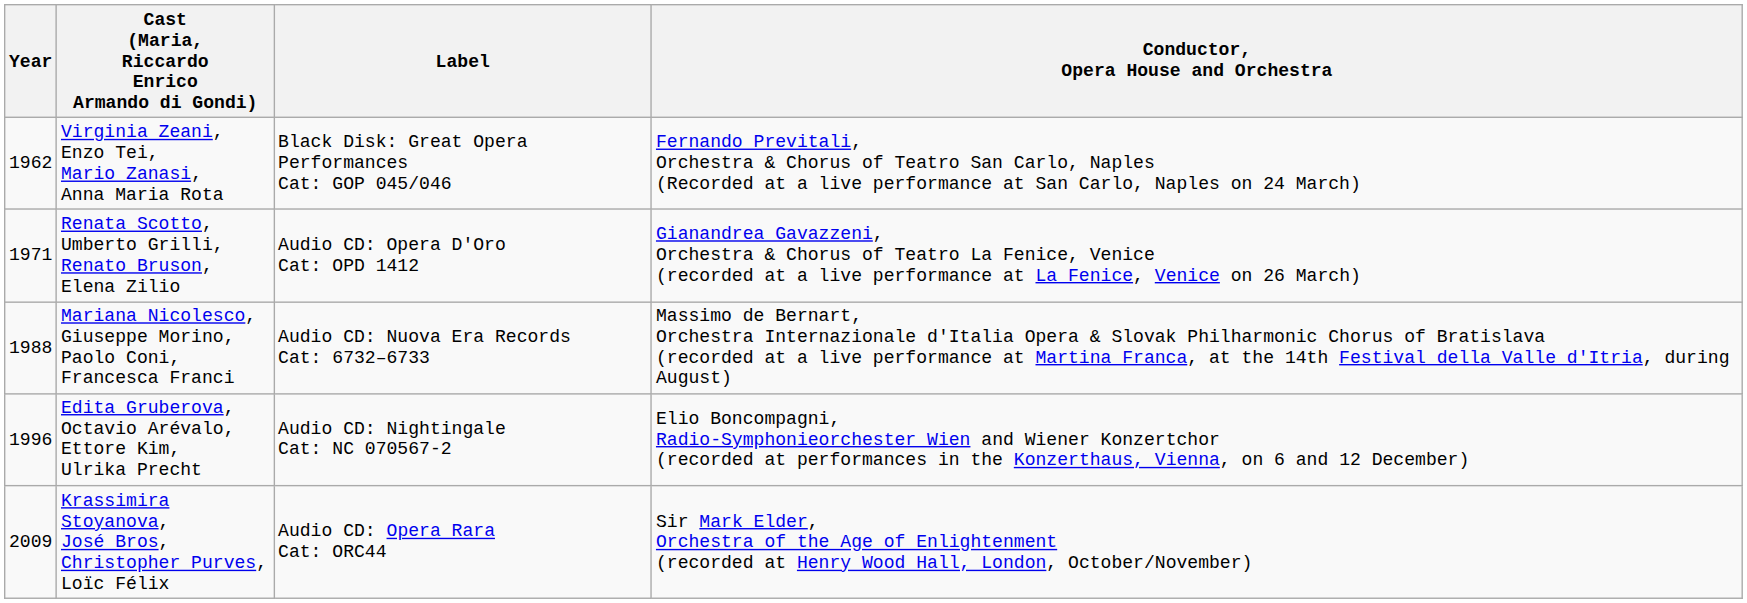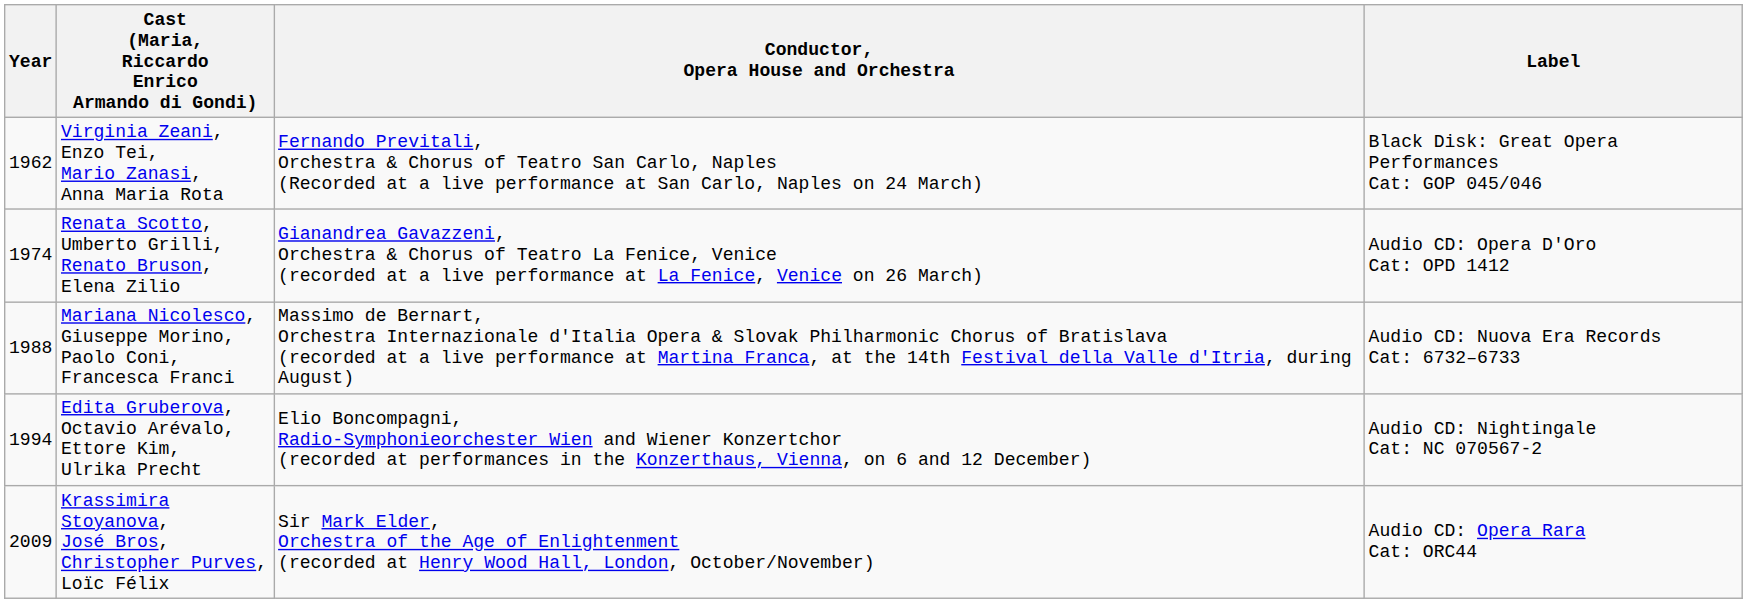 <table class="wikitable">
 <tr>
 <th>Year</th>
 <th width="150">Cast <br>(Maria,<br>Riccardo<br>Enrico<br>Armando di Gondi)</th>
+<th>Conductor,<br>Opera House and Orchestra</th>
 <th>Label</th>
-<th>Conductor,<br>Opera House and Orchestra</th>
 </tr>
 <tr>
 <td>1962</td>
 <td><a href='#'>Virginia Zeani</a>,<br>Enzo Tei,<br><a href='#'>Mario Zanasi</a>,<br>Anna Maria Rota</td>
+<td><a href='#'>Fernando Previtali</a>,<br>Orchestra & Chorus of Teatro San Carlo, Naples<br>(Recorded at a live performance at San Carlo, Naples on 24 March)</td>
 <td>Black Disk: Great Opera Performances<br>Cat:  GOP 045/046</td>
-<td><a href='#'>Fernando Previtali</a>,<br>Orchestra & Chorus of Teatro San Carlo, Naples<br>(Recorded at a live performance at San Carlo, Naples on 24 March)</td>
 </tr>
 <tr>
-<td>1971</td>
+<td>1974</td>
 <td><a href='#'>Renata Scotto</a>,<br>Umberto Grilli,<br><a href='#'>Renato Bruson</a>,<br>Elena Zilio</td>
+<td><a href='#'>Gianandrea Gavazzeni</a>,<br>Orchestra & Chorus of Teatro La Fenice, Venice<br>(recorded at a live performance at <a href='#'>La Fenice</a>, <a href='#'>Venice</a> on 26 March)</td>
 <td>Audio CD: Opera D'Oro<br>Cat:  OPD 1412</td>
-<td><a href='#'>Gianandrea Gavazzeni</a>,<br>Orchestra & Chorus of Teatro La Fenice, Venice<br>(recorded at a live performance at <a href='#'>La Fenice</a>, <a href='#'>Venice</a> on 26 March)</td>
 </tr>
 <tr>
 <td>1988</td>
 <td><a href='#'>Mariana Nicolesco</a>,<br>Giuseppe Morino,<br>Paolo Coni,<br>Francesca Franci</td>
+<td>Massimo de Bernart,<br>Orchestra Internazionale d'Italia Opera & Slovak Philharmonic Chorus of Bratislava<br>(recorded at a live performance at <a href='#'>Martina Franca</a>, at the 14th <a href='#'>Festival della Valle d'Itria</a>, during August)</td>
 <td>Audio CD: Nuova Era Records<br>Cat: 6732–6733</td>
-<td>Massimo de Bernart,<br>Orchestra Internazionale d'Italia Opera & Slovak Philharmonic Chorus of Bratislava<br>(recorded at a live performance at <a href='#'>Martina Franca</a>, at the 14th <a href='#'>Festival della Valle d'Itria</a>, during August)</td>
 </tr>
 <tr>
-<td>1996</td>
+<td>1994</td>
 <td><a href='#'>Edita Gruberova</a>,<br>Octavio Arévalo,<br>Ettore Kim,<br>Ulrika Precht</td>
+<td>Elio Boncompagni,<br><a href='#'>Radio-Symphonieorchester Wien</a> and Wiener Konzertchor<br>(recorded at performances in the <a href='#'>Konzerthaus, Vienna</a>, on 6 and 12 December)</td>
 <td>Audio CD: Nightingale<br>Cat:  NC 070567-2</td>
-<td>Elio Boncompagni,<br><a href='#'>Radio-Symphonieorchester Wien</a> and Wiener Konzertchor<br>(recorded at performances in the <a href='#'>Konzerthaus, Vienna</a>, on 6 and 12 December)</td>
 </tr>
 <tr>
 <td>2009</td>
 <td><a href='#'>Krassimira Stoyanova</a>,<br><a href='#'>José Bros</a>,<br><a href='#'>Christopher Purves</a>,<br>Loïc Félix</td>
+<td>Sir <a href='#'>Mark Elder</a>,<br><a href='#'>Orchestra of the Age of Enlightenment</a><br>(recorded at <a href='#'>Henry Wood Hall, London</a>, October/November)</td>
 <td>Audio CD: <a href='#'>Opera Rara</a><br>Cat: ORC44</td>
-<td>Sir <a href='#'>Mark Elder</a>,<br><a href='#'>Orchestra of the Age of Enlightenment</a><br>(recorded at <a href='#'>Henry Wood Hall, London</a>, October/November)</td>
 </tr>
 </table>
